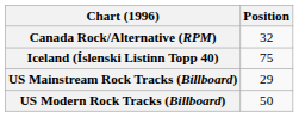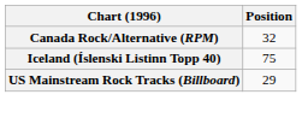 <table class="wikitable sortable plainrowheaders" style="text-align:center">
 <tr>
 <th>Chart (1996)</th>
 <th>Position</th>
 </tr>
 <tr>
 <th scope="row">Canada Rock/Alternative (<em>RPM</em>)</th>
 <td>32</td>
 </tr>
 <tr>
 <th scope="row">Iceland (Íslenski Listinn Topp 40)</th>
 <td>75</td>
 </tr>
 <tr>
 <th scope="row">US Mainstream Rock Tracks (<em>Billboard</em>)</th>
 <td>29</td>
 </tr>
-<tr>
-<th scope="row">US Modern Rock Tracks (<em>Billboard</em>)</th>
-<td>50</td>
-</tr>
 </table>
